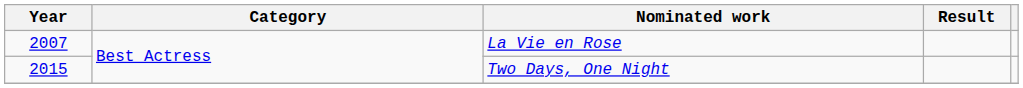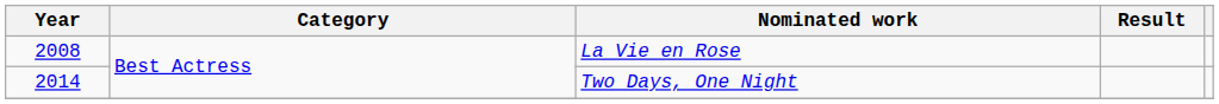 <table class=wikitable>
 <tr>
 <th scope="col" style="width:5em;">Year</th>
 <th scope="col" style="width:24em;">Category</th>
 <th scope="col" style="width:27em;">Nominated work</th>
 <th scope="col" style="width:5em;">Result</th>
 <th></th>
 </tr>
 <tr>
-<td style="text-align:center;"><a href='#'>2007</a></td>
+<td style="text-align:center;"><a href='#'>2008</a></td>
 <td rowspan=2><a href='#'>Best Actress</a></td>
 <td><em><a href='#'>La Vie en Rose</a></em></td>
 <td></td>
 <td></td>
 </tr>
 <tr>
-<td style="text-align:center;"><a href='#'>2015</a></td>
+<td style="text-align:center;"><a href='#'>2014</a></td>
 <td><em><a href='#'>Two Days, One Night</a></em></td>
 <td></td>
 <td></td>
 </tr>
 <tr>
 </tr>
 </table>
